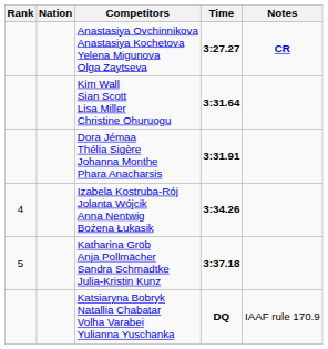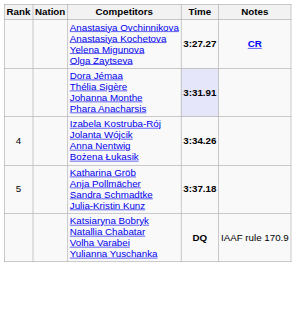 <table class="wikitable sortable" style="text-align:center">
 <tr>
 <th>Rank</th>
 <th>Nation</th>
 <th>Competitors</th>
 <th>Time</th>
 <th>Notes</th>
 </tr>
 <tr>
 <td></td>
 <td align=left></td>
 <td align=left><a href='#'>Anastasiya Ovchinnikova</a><br><a href='#'>Anastasiya Kochetova</a><br><a href='#'>Yelena Migunova</a><br><a href='#'>Olga Zaytseva</a></td>
 <td><strong>3:27.27</strong></td>
 <td><strong><a href='#'>CR</a></strong></td>
 </tr>
 <tr>
 <td></td>
 <td align=left></td>
-<td align=left><a href='#'>Kim Wall</a><br><a href='#'>Sian Scott</a><br><a href='#'>Lisa Miller</a><br><a href='#'>Christine Ohuruogu</a></td>
-<td><strong>3:31.64</strong></td>
-<td></td>
-</tr>
-<tr>
-<td></td>
-<td align=left></td>
 <td align=left><a href='#'>Dora Jémaa</a><br><a href='#'>Thélia Sigère</a><br><a href='#'>Johanna Monthe</a><br><a href='#'>Phara Anacharsis</a></td>
-<td><strong>3:31.91</strong></td>
+<td style="background: lavender;"><strong>3:31.91</strong></td>
 <td></td>
 </tr>
 <tr>
 <td>4</td>
 <td align=left></td>
 <td align=left><a href='#'>Izabela Kostruba-Rój</a><br><a href='#'>Jolanta Wójcik</a><br><a href='#'>Anna Nentwig</a><br><a href='#'>Bożena Łukasik</a></td>
 <td><strong>3:34.26</strong></td>
 <td></td>
 </tr>
 <tr>
 <td>5</td>
 <td align=left></td>
 <td align=left><a href='#'>Katharina Gröb</a><br><a href='#'>Anja Pollmächer</a><br><a href='#'>Sandra Schmadtke</a><br><a href='#'>Julia-Kristin Kunz</a></td>
 <td><strong>3:37.18</strong></td>
 <td></td>
 </tr>
 <tr>
 <td></td>
 <td align=left></td>
 <td align=left><a href='#'>Katsiaryna Bobryk</a><br><a href='#'>Natallia Chabatar</a><br><a href='#'>Volha Varabei</a><br><a href='#'>Yulianna Yuschanka</a></td>
 <td><strong>DQ</strong></td>
 <td>IAAF rule 170.9</td>
 </tr>
 </table>
